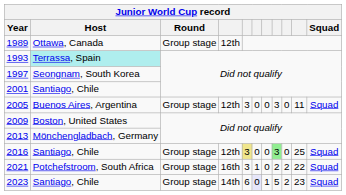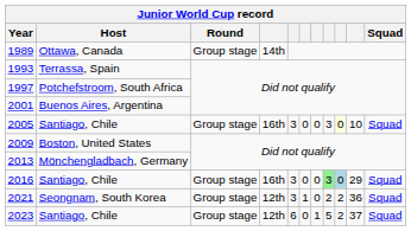 <table class="wikitable" style="text-align: center;font-size:100%;">
 <tr>
 <th colspan="11"><a href='#'>Junior World Cup</a> record</th>
 </tr>
 <tr>
 <th>Year</th>
 <th>Host</th>
 <th>Round</th>
 <th></th>
 <th></th>
 <th></th>
 <th></th>
 <th></th>
 <th></th>
 <th></th>
 <th>Squad</th>
 </tr>
 <tr>
 <td><a href='#'>1989</a></td>
 <td align=left> <a href='#'>Ottawa</a>, Canada</td>
 <td>Group stage</td>
-<td>12th</td>
+<td>14th</td>
 </tr>
 <tr>
 <td><a href='#'>1993</a></td>
-<td align=left style="background: paleturquoise;"> <a href='#'>Terrassa</a>, Spain</td>
+<td align=left> <a href='#'>Terrassa</a>, Spain</td>
 <td colspan=9 rowspan=3><em>Did not qualify</em></td>
 </tr>
 <tr>
 <td><a href='#'>1997</a></td>
-<td align=left> <a href='#'>Seongnam</a>, South Korea</td>
+<td align=left> <a href='#'>Potchefstroom</a>, South Africa</td>
 </tr>
 <tr>
 <td><a href='#'>2001</a></td>
-<td align=left> <a href='#'>Santiago</a>, Chile</td>
+<td align=left> <a href='#'>Buenos Aires</a>, Argentina</td>
 </tr>
 <tr>
 <td><a href='#'>2005</a></td>
-<td align=left> <a href='#'>Buenos Aires</a>, Argentina</td>
+<td align=left> <a href='#'>Santiago</a>, Chile</td>
 <td>Group stage</td>
-<td>12th</td>
+<td>16th</td>
 <td>3</td>
 <td>0</td>
 <td>0</td>
 <td>3</td>
-<td>0</td>
-<td>11</td>
+<td style="background: lightyellow;">0</td>
+<td>10</td>
 <td><a href='#'>Squad</a></td>
 </tr>
 <tr>
 <td><a href='#'>2009</a></td>
 <td align=left> <a href='#'>Boston</a>, United States</td>
 <td colspan=9 rowspan=2><em>Did not qualify</em></td>
 </tr>
 <tr>
 <td><a href='#'>2013</a></td>
 <td align=left> <a href='#'>Mönchengladbach</a>, Germany</td>
 </tr>
 <tr>
 <td><a href='#'>2016</a></td>
 <td align=left> <a href='#'>Santiago</a>, Chile</td>
 <td>Group stage</td>
-<td>12th</td>
-<td style="background: khaki;">3</td>
+<td>16th</td>
+<td>3</td>
 <td>0</td>
 <td>0</td>
 <td style="background: lightgreen;">3</td>
-<td>0</td>
-<td>25</td>
+<td style="background: lightblue;">0</td>
+<td>29</td>
 <td><a href='#'>Squad</a></td>
 </tr>
 <tr>
 <td><a href='#'>2021</a></td>
-<td align=left> <a href='#'>Potchefstroom</a>, South Africa</td>
+<td align=left> <a href='#'>Seongnam</a>, South Korea</td>
 <td>Group stage</td>
-<td>16th</td>
+<td>12th</td>
 <td>3</td>
 <td>1</td>
 <td>0</td>
 <td>2</td>
 <td>2</td>
-<td>22</td>
+<td>36</td>
 <td><a href='#'>Squad</a></td>
 </tr>
 <tr>
 <td><a href='#'>2023</a></td>
 <td align=left> <a href='#'>Santiago</a>, Chile</td>
 <td>Group stage</td>
-<td>14th</td>
+<td>12th</td>
 <td>6</td>
-<td style="background: lavender;">0</td>
+<td>0</td>
 <td>1</td>
 <td>5</td>
 <td>2</td>
-<td>23</td>
+<td>37</td>
 <td><a href='#'>Squad</a></td>
 </tr>
 </table>
